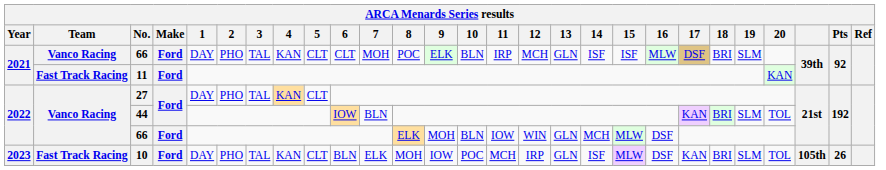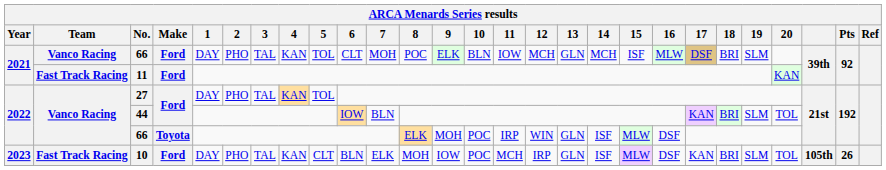 <table class="wikitable" style="text-align:center; font-size:75%">
 <tr>
 <th colspan="27"><a href='#'>ARCA Menards Series</a> results</th>
 </tr>
 <tr>
 <th>Year</th>
 <th>Team</th>
 <th>No.</th>
 <th>Make</th>
 <th>1</th>
 <th>2</th>
 <th>3</th>
 <th>4</th>
 <th>5</th>
 <th>6</th>
 <th>7</th>
 <th>8</th>
 <th>9</th>
 <th>10</th>
 <th>11</th>
 <th>12</th>
 <th>13</th>
 <th>14</th>
 <th>15</th>
 <th>16</th>
 <th>17</th>
 <th>18</th>
 <th>19</th>
 <th>20</th>
 <th></th>
 <th>Pts</th>
 <th>Ref</th>
 </tr>
 <tr>
 <th rowspan=2><a href='#'>2021</a></th>
 <th><a href='#'>Vanco Racing</a></th>
 <th>66</th>
 <th><a href='#'>Ford</a></th>
 <td><a href='#'>DAY</a></td>
 <td><a href='#'>PHO</a></td>
 <td><a href='#'>TAL</a></td>
 <td><a href='#'>KAN</a></td>
-<td><a href='#'>CLT</a></td>
+<td><a href='#'>TOL</a></td>
 <td><a href='#'>CLT</a></td>
 <td><a href='#'>MOH</a></td>
 <td><a href='#'>POC</a></td>
 <td style="background:#DFFFDF;"><a href='#'>ELK</a><br></td>
 <td><a href='#'>BLN</a></td>
-<td><a href='#'>IRP</a></td>
+<td><a href='#'>IOW</a></td>
 <td><a href='#'>MCH</a></td>
 <td><a href='#'>GLN</a></td>
-<td><a href='#'>ISF</a></td>
+<td><a href='#'>MCH</a></td>
 <td><a href='#'>ISF</a></td>
 <td style="background:#DFFFDF;"><a href='#'>MLW</a><br></td>
 <td style="background:#DFC484;"><a href='#'>DSF</a><br></td>
 <td><a href='#'>BRI</a></td>
 <td><a href='#'>SLM</a></td>
 <td></td>
 <th rowspan=2>39th</th>
 <th rowspan=2>92</th>
 <th rowspan=2></th>
 </tr>
 <tr>
 <th><a href='#'>Fast Track Racing</a></th>
 <th>11</th>
 <th><a href='#'>Ford</a></th>
 <td colspan=19></td>
 <td style="background:#DFFFDF;"><a href='#'>KAN</a><br></td>
 </tr>
 <tr>
 <th rowspan=3><a href='#'>2022</a></th>
 <th rowspan=3><a href='#'>Vanco Racing</a></th>
 <th>27</th>
 <th rowspan=2><a href='#'>Ford</a></th>
 <td><a href='#'>DAY</a></td>
 <td><a href='#'>PHO</a></td>
 <td><a href='#'>TAL</a></td>
 <td style="background:#FFDF9F;"><a href='#'>KAN</a><br></td>
-<td><a href='#'>CLT</a></td>
+<td><a href='#'>TOL</a></td>
 <td colspan=15></td>
 <th rowspan=3>21st</th>
 <th rowspan=3>192</th>
 <th rowspan=3></th>
 </tr>
 <tr>
 <th>44</th>
 <td colspan=5></td>
 <td style="background:#FFDF9F;"><a href='#'>IOW</a><br></td>
 <td><a href='#'>BLN</a></td>
 <td colspan=9></td>
 <td style="background:#EFCFFF;"><a href='#'>KAN</a><br></td>
 <td style="background:#DFFFDF;"><a href='#'>BRI</a><br></td>
 <td><a href='#'>SLM</a></td>
 <td><a href='#'>TOL</a></td>
 </tr>
 <tr>
 <th>66</th>
-<th><a href='#'>Ford</a></th>
+<th><a href='#'>Toyota</a></th>
 <td colspan=7></td>
 <td style="background:#FFDF9F;"><a href='#'>ELK</a><br></td>
 <td><a href='#'>MOH</a></td>
-<td><a href='#'>BLN</a></td>
-<td><a href='#'>IOW</a></td>
+<td><a href='#'>POC</a></td>
+<td><a href='#'>IRP</a></td>
 <td><a href='#'>WIN</a></td>
 <td><a href='#'>GLN</a></td>
-<td><a href='#'>MCH</a></td>
+<td><a href='#'>ISF</a></td>
 <td style="background:#DFFFDF;"><a href='#'>MLW</a><br></td>
 <td><a href='#'>DSF</a></td>
 <td colspan=4></td>
 </tr>
 <tr>
 <th><a href='#'>2023</a></th>
 <th><a href='#'>Fast Track Racing</a></th>
 <th>10</th>
 <th><a href='#'>Ford</a></th>
 <td><a href='#'>DAY</a></td>
 <td><a href='#'>PHO</a></td>
 <td><a href='#'>TAL</a></td>
 <td><a href='#'>KAN</a></td>
 <td><a href='#'>CLT</a></td>
 <td><a href='#'>BLN</a></td>
 <td><a href='#'>ELK</a></td>
 <td><a href='#'>MOH</a></td>
 <td><a href='#'>IOW</a></td>
 <td><a href='#'>POC</a></td>
 <td><a href='#'>MCH</a></td>
 <td><a href='#'>IRP</a></td>
 <td><a href='#'>GLN</a></td>
 <td><a href='#'>ISF</a></td>
 <td style="background:#EFCFFF;"><a href='#'>MLW</a><br></td>
 <td><a href='#'>DSF</a></td>
 <td><a href='#'>KAN</a></td>
 <td><a href='#'>BRI</a></td>
 <td><a href='#'>SLM</a></td>
 <td><a href='#'>TOL</a></td>
 <th>105th</th>
 <th>26</th>
 <th></th>
 </tr>
 </table>
